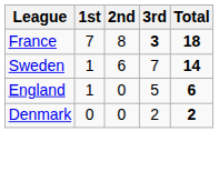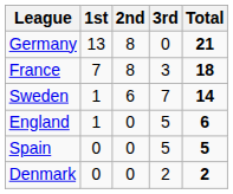 <table class="wikitable sortable" style="text-align:center">
 <tr>
 <th>League</th>
 <th>1st</th>
 <th>2nd</th>
 <th>3rd</th>
 <th>Total</th>
 </tr>
 <tr>
+<td align=left> <a href='#'>Germany</a></td>
+<td>13</td>
+<td>8</td>
+<td>0</td>
+<td><strong>21</strong></td>
+</tr>
+<tr>
 <td align=left> <a href='#'>France</a></td>
 <td>7</td>
 <td>8</td>
-<td><strong>3</strong></td>
+<td>3</td>
 <td><strong>18</strong></td>
 </tr>
 <tr>
 <td align=left> <a href='#'>Sweden</a></td>
 <td>1</td>
 <td>6</td>
 <td>7</td>
 <td><strong>14</strong></td>
 </tr>
 <tr>
 <td align=left> <a href='#'>England</a></td>
 <td>1</td>
 <td>0</td>
 <td>5</td>
 <td><strong>6</strong></td>
 </tr>
 <tr>
+<td align=left> <a href='#'>Spain</a></td>
+<td>0</td>
+<td>0</td>
+<td>5</td>
+<td><strong>5</strong></td>
+</tr>
+<tr>
 <td align=left> <a href='#'>Denmark</a></td>
 <td>0</td>
 <td>0</td>
 <td>2</td>
 <td><strong>2</strong></td>
 </tr>
 </table>
